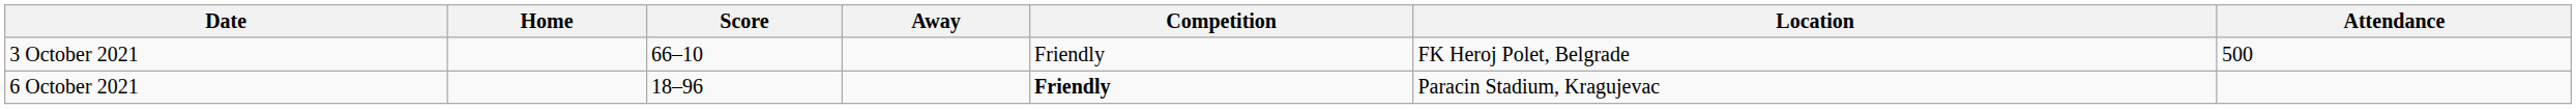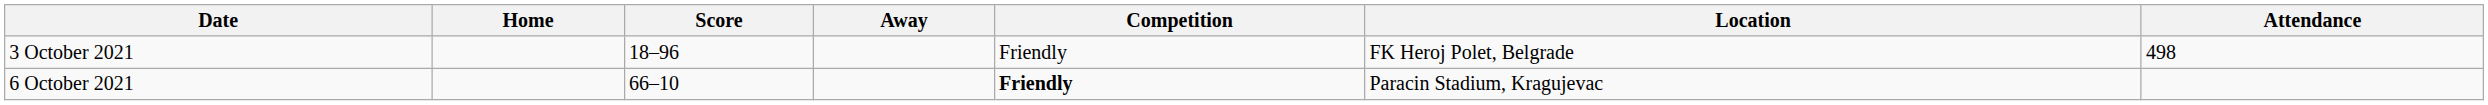 <table class="wikitable" width="100%">
 <tr>
 <th>Date</th>
 <th>Home</th>
 <th>Score</th>
 <th>Away</th>
 <th>Competition</th>
 <th>Location</th>
 <th>Attendance</th>
 </tr>
 <tr>
 <td>3 October 2021</td>
 <td></td>
-<td>66–10</td>
+<td>18–96</td>
 <td></td>
 <td>Friendly</td>
 <td>FK Heroj Polet, Belgrade</td>
-<td>500</td>
+<td>498</td>
 </tr>
 <tr>
 <td>6 October 2021</td>
 <td></td>
-<td>18–96</td>
+<td>66–10</td>
 <td></td>
 <td><strong>Friendly</strong></td>
 <td>Paracin Stadium, Kragujevac</td>
 <td></td>
 </tr>
 </table>
